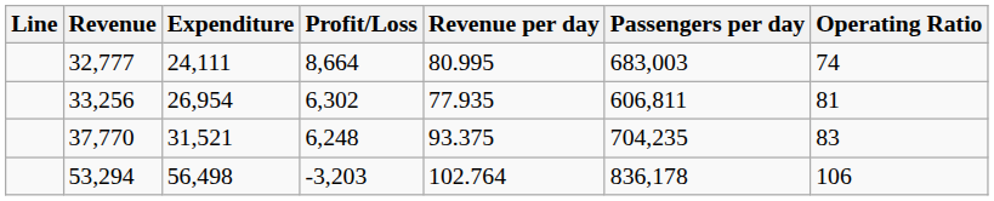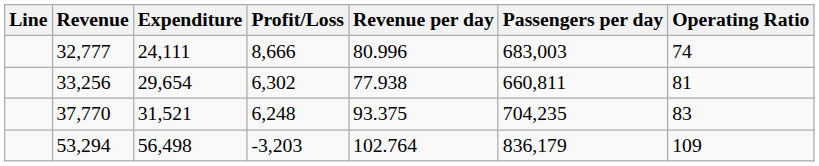 <table class="wikitable">
 <tr>
 <th>Line</th>
 <th>Revenue</th>
 <th>Expenditure</th>
 <th>Profit/Loss</th>
 <th>Revenue per day</th>
 <th>Passengers per day</th>
 <th>Operating Ratio</th>
 </tr>
 <tr>
 <td></td>
 <td>32,777</td>
 <td>24,111</td>
-<td>8,664</td>
-<td>80.995</td>
+<td>8,666</td>
+<td>80.996</td>
 <td>683,003</td>
 <td>74</td>
 </tr>
 <tr>
 <td></td>
 <td>33,256</td>
-<td>26,954</td>
+<td>29,654</td>
 <td>6,302</td>
-<td>77.935</td>
-<td>606,811</td>
+<td>77.938</td>
+<td>660,811</td>
 <td>81</td>
 </tr>
 <tr>
 <td></td>
 <td>37,770</td>
 <td>31,521</td>
 <td>6,248</td>
 <td>93.375</td>
 <td>704,235</td>
 <td>83</td>
 </tr>
 <tr>
 <td></td>
 <td>53,294</td>
 <td>56,498</td>
 <td>-3,203</td>
 <td>102.764</td>
-<td>836,178</td>
-<td>106</td>
+<td>836,179</td>
+<td>109</td>
 </tr>
 </table>
